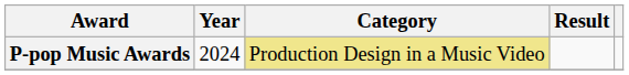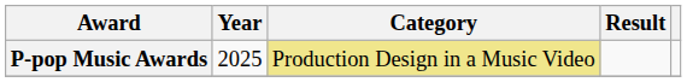 <table class="wikitable sortable plainrowheaders" style="text-align:center;">
 <tr>
 <th scope="col">Award</th>
 <th scope="col">Year</th>
 <th scope="col">Category</th>
 <th scope="col">Result</th>
 <th scope="col" class="unsortable"></th>
 </tr>
 <tr>
 <th scope="row">P-pop Music Awards</th>
-<td>2024</td>
+<td>2025</td>
 <td style="background: khaki;">Production Design in a Music Video</td>
 <td></td>
 <td></td>
 </tr>
 <tr>
 </tr>
 </table>
